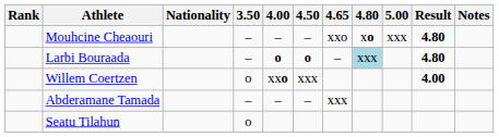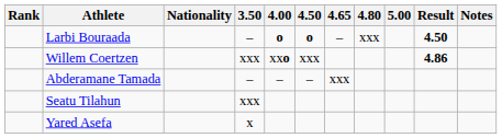 <table class="wikitable sortable" style="text-align:center">
 <tr>
 <th>Rank</th>
 <th>Athlete</th>
 <th>Nationality</th>
 <th>3.50</th>
 <th>4.00</th>
 <th>4.50</th>
 <th>4.65</th>
 <th>4.80</th>
 <th>5.00</th>
 <th>Result</th>
 <th>Notes</th>
 </tr>
 <tr>
 <td></td>
-<td align="left"><a href='#'>Mouhcine Cheaouri</a></td>
-<td align=left></td>
-<td>–</td>
-<td>–</td>
-<td>–</td>
-<td>xxo</td>
-<td>x<strong>o</strong></td>
-<td>xxx</td>
-<td><strong>4.80</strong></td>
-<td></td>
-</tr>
-<tr>
-<td></td>
 <td align="left"><a href='#'>Larbi Bouraada</a></td>
 <td align=left></td>
 <td>–</td>
 <td><strong>o</strong></td>
 <td><strong>o</strong></td>
 <td>–</td>
-<td style="background: lightblue;">xxx</td>
+<td>xxx</td>
 <td></td>
-<td><strong>4.80</strong></td>
+<td><strong>4.50</strong></td>
 <td></td>
 </tr>
 <tr>
 <td></td>
 <td align="left"><a href='#'>Willem Coertzen</a></td>
 <td align=left></td>
-<td>o</td>
+<td>xxx</td>
 <td>xx<strong>o</strong></td>
 <td>xxx</td>
 <td></td>
 <td></td>
 <td></td>
-<td><strong>4.00</strong></td>
+<td><strong>4.86</strong></td>
 <td></td>
 </tr>
 <tr>
 <td></td>
 <td align="left"><a href='#'>Abderamane Tamada</a></td>
 <td align=left></td>
 <td>–</td>
 <td>–</td>
 <td>–</td>
 <td>xxx</td>
 <td></td>
 <td></td>
 <td><strong></strong></td>
 <td></td>
 </tr>
 <tr>
 <td></td>
 <td align="left"><a href='#'>Seatu Tilahun</a></td>
 <td align=left></td>
-<td>o</td>
+<td>xxx</td>
+<td></td>
+<td></td>
+<td></td>
+<td></td>
+<td></td>
+<td><strong></strong></td>
+<td></td>
+</tr>
+<tr>
+<td></td>
+<td align="left"><a href='#'>Yared Asefa</a></td>
+<td align=left></td>
+<td>x</td>
 <td></td>
 <td></td>
 <td></td>
 <td></td>
 <td></td>
 <td><strong></strong></td>
 <td></td>
 </tr>
 </table>
